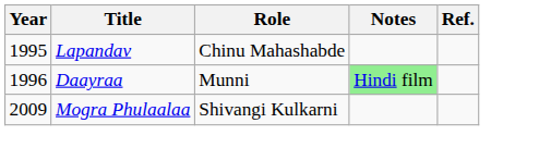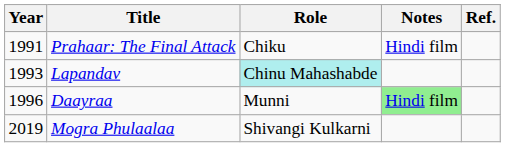 <table class="wikitable sortable">
 <tr>
 <th>Year</th>
 <th>Title</th>
 <th>Role</th>
 <th class="unsortable">Notes</th>
 <th class="unsortable">Ref.</th>
 </tr>
 <tr>
-<td>1995</td>
+<td>1991</td>
+<td><em><a href='#'>Prahaar: The Final Attack</a></em></td>
+<td>Chiku</td>
+<td><a href='#'>Hindi</a> film</td>
+<td></td>
+</tr>
+<tr>
+<td>1993</td>
 <td><em><a href='#'>Lapandav</a></em></td>
-<td>Chinu Mahashabde</td>
+<td style="background: paleturquoise;">Chinu Mahashabde</td>
 <td></td>
 <td></td>
 </tr>
 <tr>
 <td>1996</td>
 <td><em><a href='#'>Daayraa</a></em></td>
 <td>Munni</td>
 <td style="background: lightgreen;"><a href='#'>Hindi</a> film</td>
 <td></td>
 </tr>
 <tr>
-<td>2009</td>
+<td>2019</td>
 <td><em><a href='#'>Mogra Phulaalaa</a></em></td>
 <td>Shivangi Kulkarni</td>
 <td></td>
 <td></td>
 </tr>
 </table>
